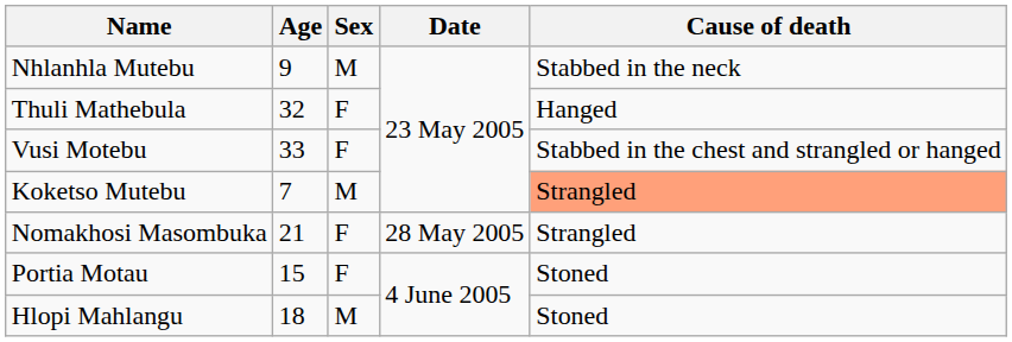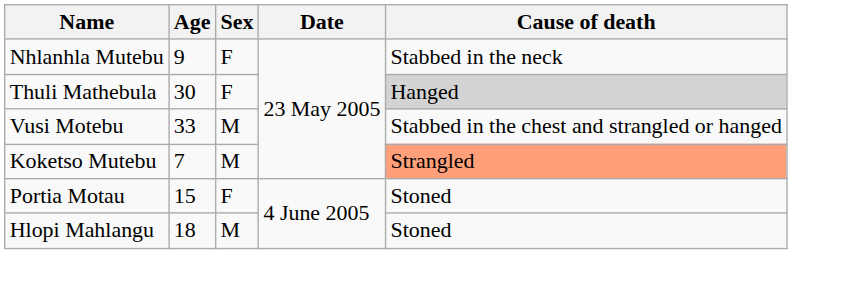 <table class="wikitable">
 <tr>
 <th>Name</th>
 <th>Age</th>
 <th>Sex</th>
 <th>Date</th>
 <th>Cause of death</th>
 </tr>
 <tr>
 <td>Nhlanhla Mutebu</td>
 <td>9</td>
-<td>M</td>
+<td>F</td>
 <td rowspan="4">23 May 2005</td>
 <td>Stabbed in the neck</td>
 </tr>
 <tr>
 <td>Thuli Mathebula</td>
-<td>32</td>
+<td>30</td>
 <td>F</td>
-<td>Hanged</td>
+<td style="background: lightgrey;">Hanged</td>
 </tr>
 <tr>
 <td>Vusi Motebu</td>
 <td>33</td>
-<td>F</td>
+<td>M</td>
 <td>Stabbed in the chest and strangled or hanged</td>
 </tr>
 <tr>
 <td>Koketso Mutebu</td>
 <td>7</td>
 <td>M</td>
 <td style="background: lightsalmon;">Strangled</td>
-</tr>
-<tr>
-<td>Nomakhosi Masombuka</td>
-<td>21</td>
-<td>F</td>
-<td>28 May 2005</td>
-<td>Strangled</td>
 </tr>
 <tr>
 <td>Portia Motau</td>
 <td>15</td>
 <td>F</td>
 <td rowspan="2">4 June 2005</td>
 <td>Stoned</td>
 </tr>
 <tr>
 <td>Hlopi Mahlangu</td>
 <td>18</td>
 <td>M</td>
 <td>Stoned</td>
 </tr>
 </table>
